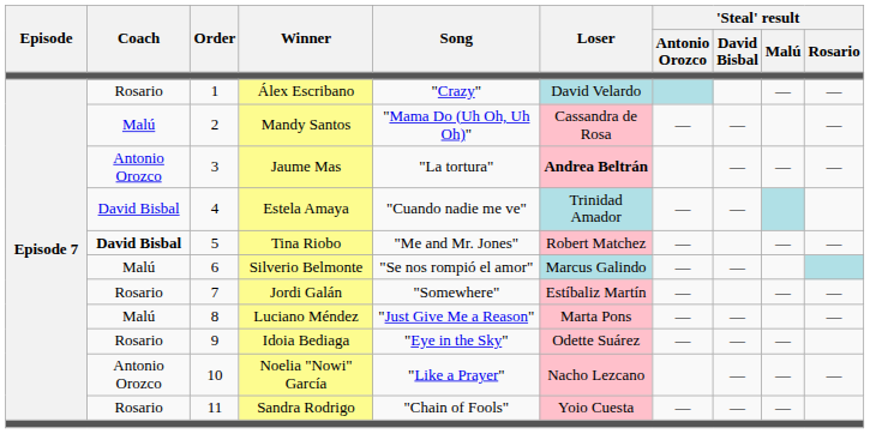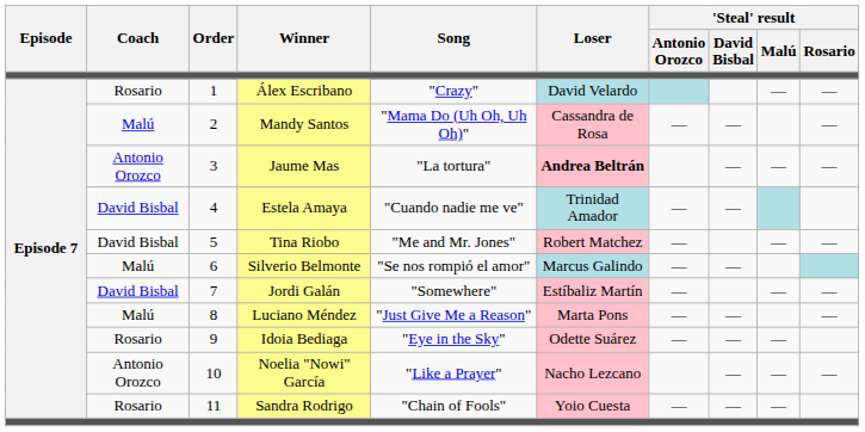 <table class="wikitable" style="text-align: center; width:100%;">
 <tr>
 <th rowspan="2" width="10%">Episode</th>
 <th rowspan="2" width="13%">Coach</th>
 <th rowspan="2" width="05%">Order</th>
 <th rowspan="2" width="17%">Winner</th>
 <th rowspan="2" width="21%">Song</th>
 <th rowspan="2" width="14%">Loser</th>
 <th colspan="4" width="20%">'Steal' result</th>
 </tr>
 <tr>
 <th width="05%">Antonio Orozco</th>
 <th width="05%">David Bisbal</th>
 <th width="05%">Malú</th>
 <th width="05%">Rosario</th>
 </tr>
 <tr>
 <td colspan="10" style="background:#555555;"></td>
 </tr>
 <tr>
 <th rowspan="11">Episode 7</th>
 <td>Rosario</td>
 <td>1</td>
 <td style="background:#fdfc8f;">Álex Escribano</td>
 <td>"<a href='#'>Crazy</a>"</td>
 <td style="background:#B0E0E6">David Velardo</td>
 <td style="background:#B0E0E6;"><strong></strong></td>
 <td></td>
 <td>—</td>
 <td>—</td>
 </tr>
 <tr>
 <td><a href='#'>Malú</a></td>
 <td>2</td>
 <td style="background:#fdfc8f;">Mandy Santos</td>
 <td>"<a href='#'>Mama Do (Uh Oh, Uh Oh)</a>"</td>
 <td style="background:pink;">Cassandra de Rosa</td>
 <td>—</td>
 <td>—</td>
 <td></td>
 <td>—</td>
 </tr>
 <tr>
 <td><a href='#'>Antonio Orozco</a></td>
 <td>3</td>
 <td style="background:#fdfc8f;">Jaume Mas</td>
 <td>"La tortura"</td>
 <td style="background:pink"><strong>Andrea Beltrán</strong></td>
 <td></td>
 <td>—</td>
 <td>—</td>
 <td>—</td>
 </tr>
 <tr>
 <td><a href='#'>David Bisbal</a></td>
 <td>4</td>
 <td style="background:#fdfc8f;">Estela Amaya</td>
 <td>"Cuando nadie me ve"</td>
 <td style="background:#B0E0E6">Trinidad Amador</td>
 <td>—</td>
 <td>—</td>
 <td style="background:#B0E0E6;"><strong></strong></td>
 <td></td>
 </tr>
 <tr>
-<td><strong>David Bisbal</strong></td>
+<td>David Bisbal</td>
 <td>5</td>
 <td style="background:#fdfc8f;">Tina Riobo</td>
 <td>"Me and Mr. Jones"</td>
 <td style="background:pink">Robert Matchez</td>
 <td>—</td>
 <td></td>
 <td>—</td>
 <td>—</td>
 </tr>
 <tr>
 <td>Malú</td>
 <td>6</td>
 <td style="background:#fdfc8f;">Silverio Belmonte</td>
 <td>"Se nos rompió el amor"</td>
 <td style="background:#B0E0E6;">Marcus Galindo</td>
 <td>—</td>
 <td>—</td>
 <td></td>
 <td style="background:#B0E0E6;"><strong></strong></td>
 </tr>
 <tr>
-<td>Rosario</td>
+<td><a href='#'>David Bisbal</a></td>
 <td>7</td>
 <td style="background:#fdfc8f;">Jordi Galán</td>
 <td>"Somewhere"</td>
 <td style="background:pink;">Estíbaliz Martín</td>
 <td>—</td>
 <td></td>
 <td>—</td>
 <td>—</td>
 </tr>
 <tr>
 <td>Malú</td>
 <td>8</td>
 <td style="background:#fdfc8f;">Luciano Méndez</td>
 <td>"<a href='#'>Just Give Me a Reason</a>"</td>
 <td style="background:pink;">Marta Pons</td>
 <td>—</td>
 <td>—</td>
 <td></td>
 <td>—</td>
 </tr>
 <tr>
 <td>Rosario</td>
 <td>9</td>
 <td style="background:#fdfc8f;">Idoia Bediaga</td>
 <td>"<a href='#'>Eye in the Sky</a>"</td>
 <td style="background:pink;">Odette Suárez</td>
 <td>—</td>
 <td>—</td>
 <td>—</td>
 <td></td>
 </tr>
 <tr>
 <td>Antonio Orozco</td>
 <td>10</td>
 <td style="background:#fdfc8f;">Noelia "Nowi" García</td>
 <td>"<a href='#'>Like a Prayer</a>"</td>
 <td style="background:pink;">Nacho Lezcano</td>
 <td></td>
 <td>—</td>
 <td>—</td>
 <td>—</td>
 </tr>
 <tr>
 <td>Rosario</td>
 <td>11</td>
 <td style="background:#fdfc8f;">Sandra Rodrigo</td>
 <td>"Chain of Fools"</td>
 <td style="background:pink;">Yoio Cuesta</td>
 <td>—</td>
 <td>—</td>
 <td>—</td>
 <td></td>
 </tr>
 <tr>
 <td colspan="10" style="background:#555555;"></td>
 </tr>
 </table>
